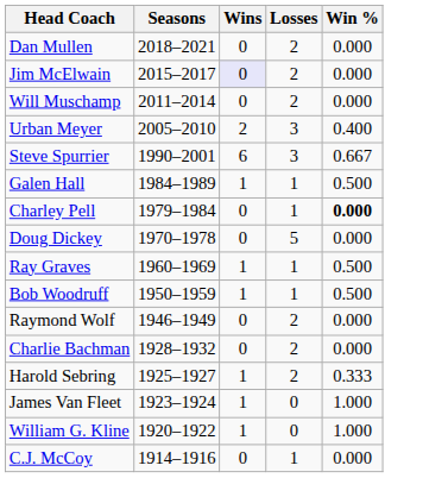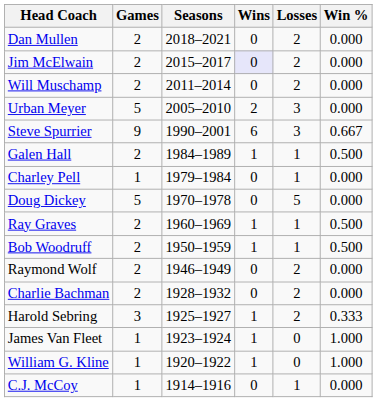 <table class="sortable wikitable" style="text-align:center">
 <tr>
 <th>Head Coach</th>
+<th>Games</th>
 <th>Seasons</th>
 <th>Wins</th>
 <th>Losses</th>
 <th>Win %</th>
 </tr>
 <tr>
 <td align="left"><a href='#'>Dan Mullen</a></td>
+<td>2</td>
 <td>2018–2021</td>
 <td>0</td>
 <td>2</td>
 <td>0.000</td>
 </tr>
 <tr>
 <td align="left"><a href='#'>Jim McElwain</a></td>
+<td>2</td>
 <td>2015–2017</td>
 <td style="background: lavender;">0</td>
 <td>2</td>
 <td>0.000</td>
 </tr>
 <tr>
 <td align="left"><a href='#'>Will Muschamp</a></td>
+<td>2</td>
 <td>2011–2014</td>
 <td>0</td>
 <td>2</td>
 <td>0.000</td>
 </tr>
 <tr>
 <td align="left"><a href='#'>Urban Meyer</a></td>
+<td>5</td>
 <td>2005–2010</td>
 <td>2</td>
 <td>3</td>
-<td>0.400</td>
+<td>0.000</td>
 </tr>
 <tr>
 <td align="left"><a href='#'>Steve Spurrier</a></td>
+<td>9</td>
 <td>1990–2001</td>
 <td>6</td>
 <td>3</td>
 <td>0.667</td>
 </tr>
 <tr>
 <td align="left"><a href='#'>Galen Hall</a></td>
+<td>2</td>
 <td>1984–1989</td>
 <td>1</td>
 <td>1</td>
 <td>0.500</td>
 </tr>
 <tr>
 <td align="left"><a href='#'>Charley Pell</a></td>
+<td>1</td>
 <td>1979–1984</td>
 <td>0</td>
 <td>1</td>
-<td><strong>0.000</strong></td>
+<td>0.000</td>
 </tr>
 <tr>
 <td align="left"><a href='#'>Doug Dickey</a></td>
+<td>5</td>
 <td>1970–1978</td>
 <td>0</td>
 <td>5</td>
 <td>0.000</td>
 </tr>
 <tr>
 <td align="left"><a href='#'>Ray Graves</a></td>
+<td>2</td>
 <td>1960–1969</td>
 <td>1</td>
 <td>1</td>
 <td>0.500</td>
 </tr>
 <tr>
 <td align="left"><a href='#'>Bob Woodruff</a></td>
+<td>2</td>
 <td>1950–1959</td>
 <td>1</td>
 <td>1</td>
 <td>0.500</td>
 </tr>
 <tr>
 <td align="left">Raymond Wolf</td>
+<td>2</td>
 <td>1946–1949</td>
 <td>0</td>
 <td>2</td>
 <td>0.000</td>
 </tr>
 <tr>
 <td align="left"><a href='#'>Charlie Bachman</a></td>
+<td>2</td>
 <td>1928–1932</td>
 <td>0</td>
 <td>2</td>
 <td>0.000</td>
 </tr>
 <tr>
 <td align="left">Harold Sebring</td>
+<td>3</td>
 <td>1925–1927</td>
 <td>1</td>
 <td>2</td>
 <td>0.333</td>
 </tr>
 <tr>
 <td align="left">James Van Fleet</td>
+<td>1</td>
 <td>1923–1924</td>
 <td>1</td>
 <td>0</td>
 <td>1.000</td>
 </tr>
 <tr>
 <td align="left"><a href='#'>William G. Kline</a></td>
+<td>1</td>
 <td>1920–1922</td>
 <td>1</td>
 <td>0</td>
 <td>1.000</td>
 </tr>
 <tr>
 <td align="left"><a href='#'>C.J. McCoy</a></td>
+<td>1</td>
 <td>1914–1916</td>
 <td>0</td>
 <td>1</td>
 <td>0.000</td>
 </tr>
 </table>
